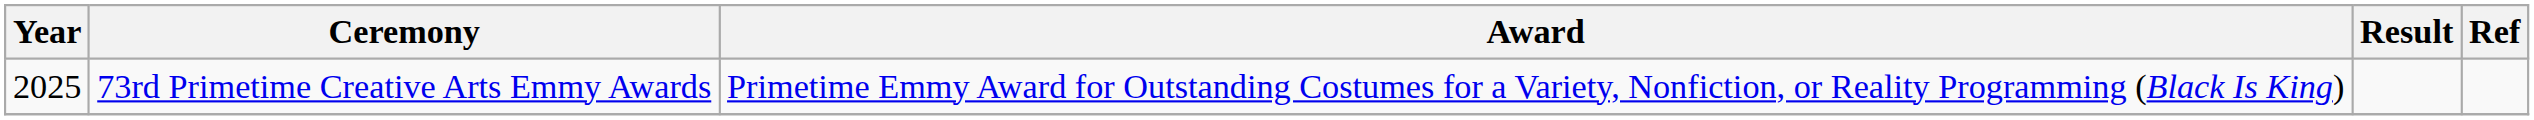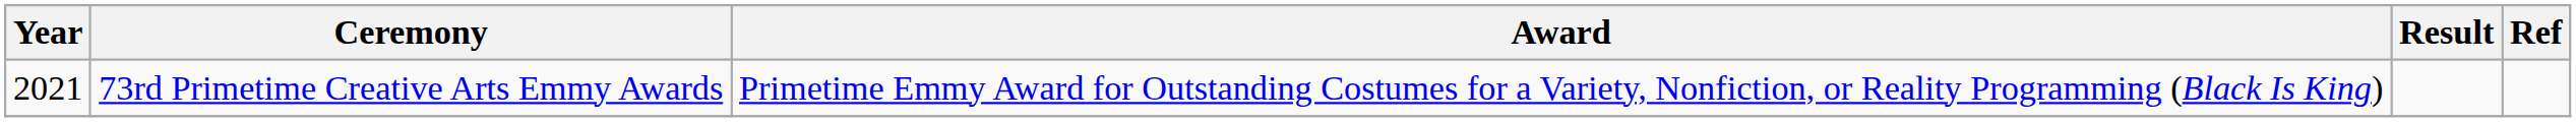 <table class="wikitable">
 <tr style="background:#ccc; text-align:center;">
 <th scope="col">Year</th>
 <th scope="col">Ceremony</th>
 <th scope="col">Award</th>
 <th scope="col">Result</th>
 <th>Ref</th>
 </tr>
 <tr>
-<td>2025</td>
+<td>2021</td>
 <td><a href='#'>73rd Primetime Creative Arts Emmy Awards</a></td>
 <td><a href='#'>Primetime Emmy Award for Outstanding Costumes for a Variety, Nonfiction, or Reality Programming</a> (<em><a href='#'>Black Is King</a></em>)</td>
 <td></td>
 <td style="text-align:center;"></td>
 </tr>
 <tr>
 </tr>
 </table>
